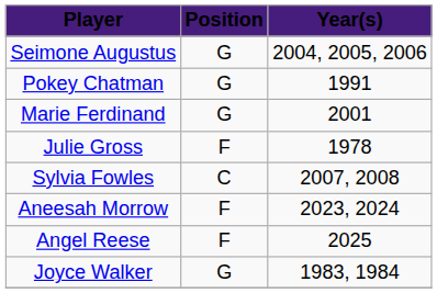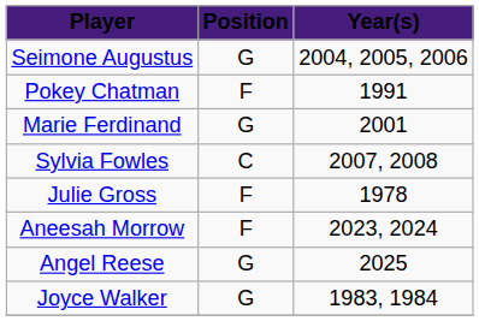 <table class="wikitable" style="margin: 1em auto 1em auto">
 <tr style="text-align:center;">
 <th style="background:#461d7c;" align="center"><span>Player</span></th>
 <th style="background:#461d7c;" align="center"><span>Position</span></th>
 <th style="background:#461d7c;" align="center"><span>Year(s)</span></th>
 </tr>
 <tr style="text-align:center;">
 <td><a href='#'>Seimone Augustus</a></td>
 <td>G</td>
 <td>2004, 2005, 2006</td>
 </tr>
 <tr style="text-align:center;">
 <td><a href='#'>Pokey Chatman</a></td>
-<td>G</td>
+<td>F</td>
 <td>1991</td>
 </tr>
 <tr style="text-align:center;">
 <td><a href='#'>Marie Ferdinand</a></td>
 <td>G</td>
 <td>2001</td>
 </tr>
 <tr style="text-align:center;">
+<td><a href='#'>Sylvia Fowles</a></td>
+<td>C</td>
+<td>2007, 2008</td>
+</tr>
+<tr style="text-align:center;">
 <td><a href='#'>Julie Gross</a></td>
 <td>F</td>
 <td>1978</td>
-</tr>
-<tr style="text-align:center;">
-<td><a href='#'>Sylvia Fowles</a></td>
-<td>C</td>
-<td>2007, 2008</td>
 </tr>
 <tr style="text-align:center;">
 <td><a href='#'>Aneesah Morrow</a></td>
 <td>F</td>
 <td>2023, 2024</td>
 </tr>
 <tr style="text-align:center;">
 <td><a href='#'>Angel Reese</a></td>
-<td>F</td>
+<td>G</td>
 <td>2025</td>
 </tr>
 <tr style="text-align:center;">
 <td><a href='#'>Joyce Walker</a></td>
 <td>G</td>
 <td>1983, 1984</td>
 </tr>
 <tr style="text-align:center;">
 </tr>
 </table>
